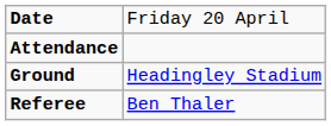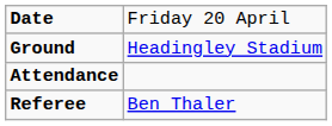 <table class="wikitable" style="font-size:85%;">
 <tr>
 <td><strong>Date</strong></td>
 <td>Friday 20 April</td>
 </tr>
 <tr>
+<td><strong>Ground</strong></td>
+<td><a href='#'>Headingley Stadium</a></td>
+</tr>
+<tr>
 <td><strong>Attendance</strong></td>
 <td></td>
-</tr>
-<tr>
-<td><strong>Ground</strong></td>
-<td><a href='#'>Headingley Stadium</a></td>
 </tr>
 <tr>
 <td><strong>Referee</strong></td>
 <td><a href='#'>Ben Thaler</a></td>
 </tr>
 </table>
